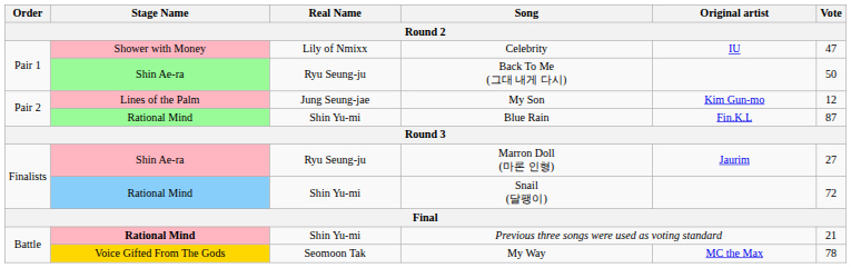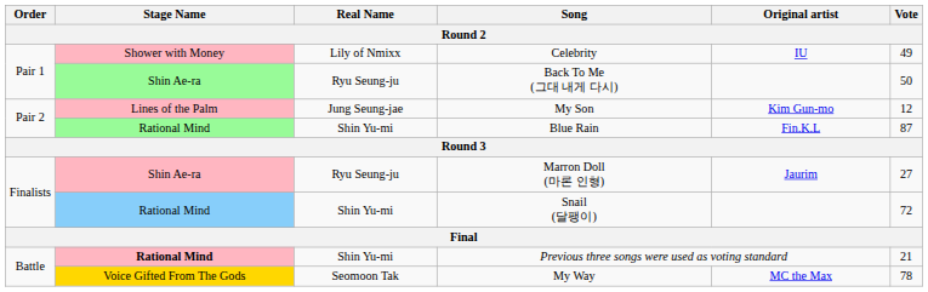 <table class="wikitable" style="text-align:center; width:95%;">
 <tr>
 <th style="width:1%">Order</th>
 <th style="width:20%;">Stage Name</th>
 <th style="width:12%">Real Name</th>
 <th style="width:23%;">Song</th>
 <th style="width:15%;">Original artist</th>
 <th style="width:1%;">Vote</th>
 </tr>
 <tr>
 <th colspan=6>Round 2</th>
 </tr>
 <tr>
 <td rowspan=2>Pair 1</td>
 <td bgcolor="lightpink">Shower with Money</td>
 <td>Lily of Nmixx</td>
 <td>Celebrity</td>
 <td><a href='#'>IU</a></td>
-<td>47</td>
+<td>49</td>
 </tr>
 <tr>
 <td bgcolor="palegreen">Shin Ae-ra</td>
 <td>Ryu Seung-ju</td>
 <td>Back To Me<br>(그대 내게 다시)</td>
 <td></td>
 <td>50</td>
 </tr>
 <tr>
 <td rowspan=2>Pair 2</td>
 <td bgcolor="lightpink">Lines of the Palm</td>
 <td>Jung Seung-jae</td>
 <td>My Son</td>
 <td><a href='#'>Kim Gun-mo</a></td>
 <td>12</td>
 </tr>
 <tr>
 <td bgcolor="palegreen">Rational Mind</td>
 <td>Shin Yu-mi</td>
 <td>Blue Rain</td>
 <td><a href='#'>Fin.K.L</a></td>
 <td>87</td>
 </tr>
 <tr>
 <th colspan=6>Round 3</th>
 </tr>
 <tr>
 <td rowspan=2>Finalists</td>
 <td bgcolor="lightpink">Shin Ae-ra</td>
 <td>Ryu Seung-ju</td>
 <td>Marron Doll<br>(마론 인형)</td>
 <td><a href='#'>Jaurim</a></td>
 <td>27</td>
 </tr>
 <tr>
 <td bgcolor="lightskyblue">Rational Mind</td>
 <td>Shin Yu-mi</td>
 <td>Snail<br>(달팽이)</td>
 <td></td>
 <td>72</td>
 </tr>
 <tr>
 <th colspan=6>Final</th>
 </tr>
 <tr>
 <td rowspan=2>Battle</td>
 <td bgcolor="lightpink"><strong>Rational Mind</strong></td>
 <td>Shin Yu-mi</td>
 <td colspan=2><em>Previous three songs were used as voting standard</em></td>
 <td>21</td>
 </tr>
 <tr>
 <td bgcolor="gold">Voice Gifted From The Gods</td>
 <td>Seomoon Tak</td>
 <td>My Way</td>
 <td><a href='#'>MC the Max</a></td>
 <td>78</td>
 </tr>
 </table>
